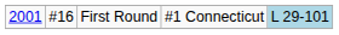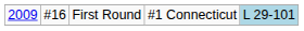 <table class="wikitable" style="text-align:center">
 <tr>
 </tr>
 <tr>
-<td rowspan=1><a href='#'>2001</a></td>
+<td rowspan=1><a href='#'>2009</a></td>
 <td>#16</td>
 <td>First Round</td>
 <td>#1 Connecticut</td>
 <td style="background: lightblue;">L 29-101</td>
 </tr>
 <tr style="text-align:center;">
 </tr>
 </table>
